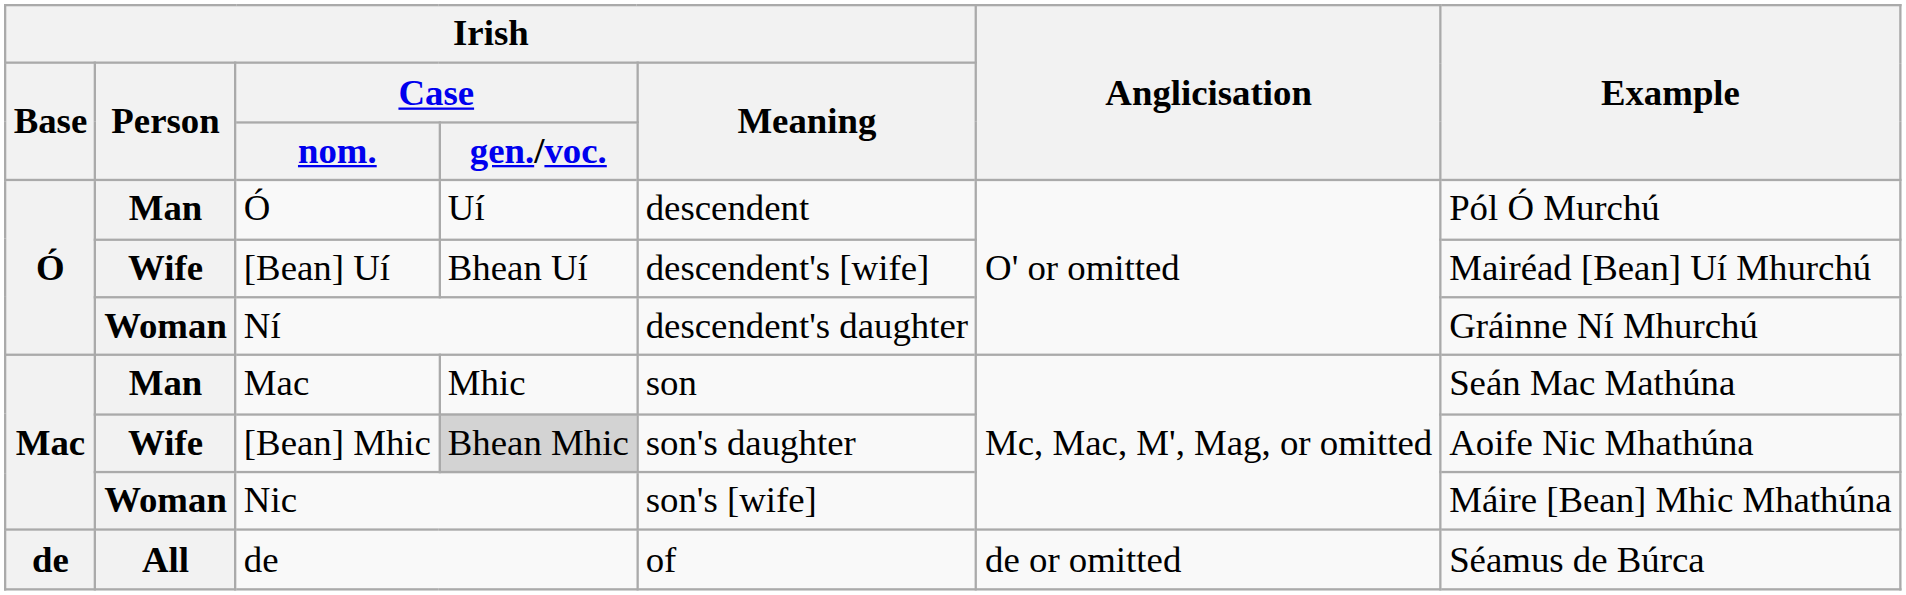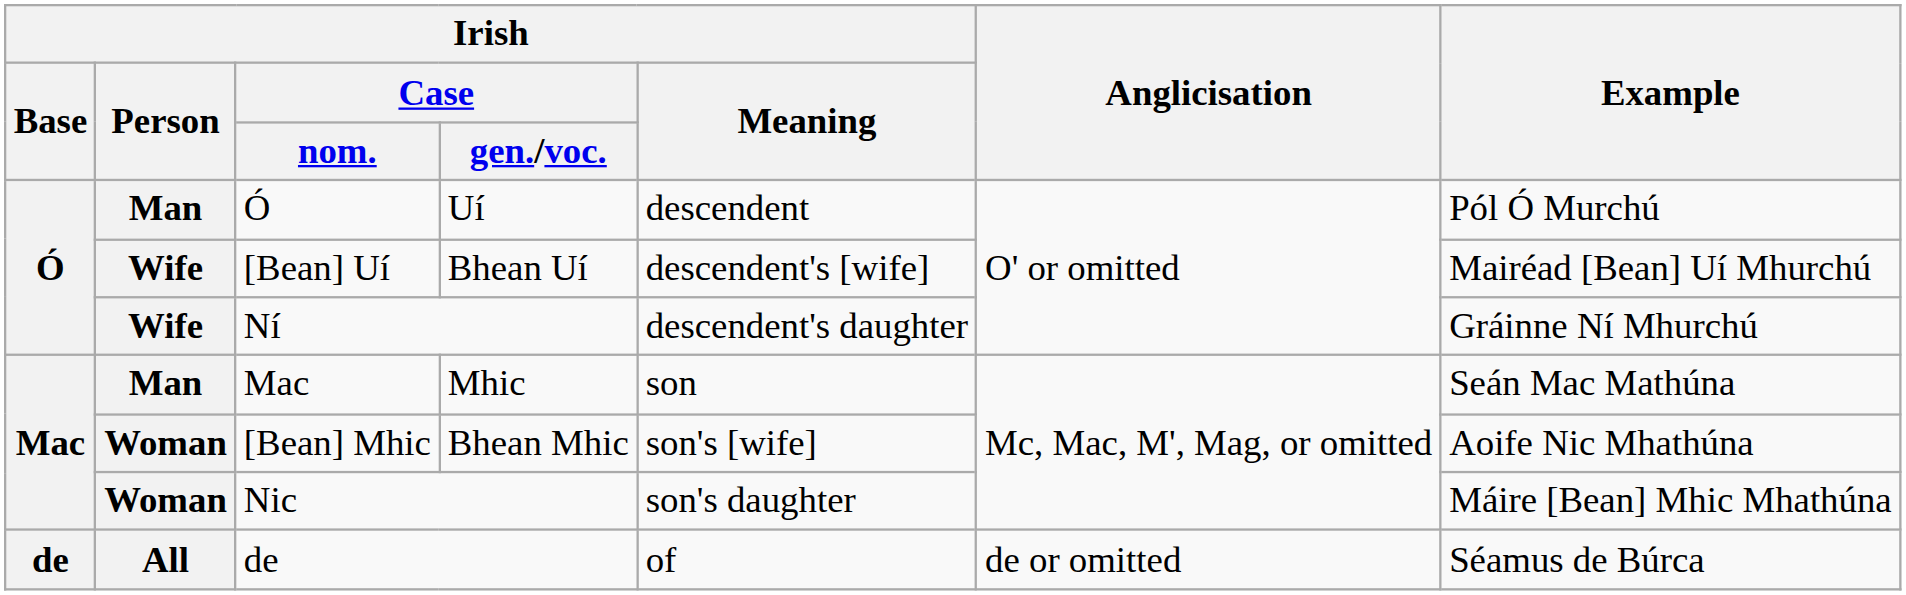 <table class="wikitable">
 <tr>
 <th colspan="5">Irish</th>
 <th rowspan="3">Anglicisation</th>
 <th rowspan="3">Example</th>
 </tr>
 <tr>
 <th rowspan="2">Base</th>
 <th rowspan="2">Person</th>
 <th colspan="2"><a href='#'>Case</a></th>
 <th rowspan="2">Meaning</th>
 </tr>
 <tr>
 <th><a href='#'>nom.</a></th>
 <th><a href='#'>gen.</a>/<a href='#'>voc.</a></th>
 </tr>
 <tr>
 <th rowspan="3">Ó</th>
 <th>Man</th>
 <td>Ó</td>
 <td>Uí</td>
 <td>descendent</td>
 <td rowspan="3">O' or omitted</td>
 <td>Pól Ó Murchú</td>
 </tr>
 <tr>
 <th>Wife</th>
 <td>[Bean] Uí</td>
 <td>Bhean Uí</td>
 <td>descendent's [wife]</td>
 <td>Mairéad [Bean] Uí Mhurchú</td>
 </tr>
 <tr>
-<th>Woman</th>
+<th>Wife</th>
 <td colspan="2">Ní</td>
 <td>descendent's daughter</td>
 <td>Gráinne Ní Mhurchú</td>
 </tr>
 <tr>
 <th rowspan="3">Mac</th>
 <th>Man</th>
 <td>Mac</td>
 <td>Mhic</td>
 <td>son</td>
 <td rowspan="3">Mc, Mac, M', Mag, or omitted</td>
 <td>Seán Mac Mathúna</td>
 </tr>
 <tr>
-<th>Wife</th>
+<th>Woman</th>
 <td>[Bean] Mhic</td>
-<td style="background: lightgrey;">Bhean Mhic</td>
-<td>son's daughter</td>
+<td>Bhean Mhic</td>
+<td>son's [wife]</td>
 <td>Aoife Nic Mhathúna</td>
 </tr>
 <tr>
 <th>Woman</th>
 <td colspan="2">Nic</td>
-<td>son's [wife]</td>
+<td>son's daughter</td>
 <td>Máire [Bean] Mhic Mhathúna</td>
 </tr>
 <tr>
 <th>de</th>
 <th>All</th>
 <td colspan="2">de</td>
 <td>of</td>
 <td>de or omitted</td>
 <td>Séamus de Búrca</td>
 </tr>
 </table>
